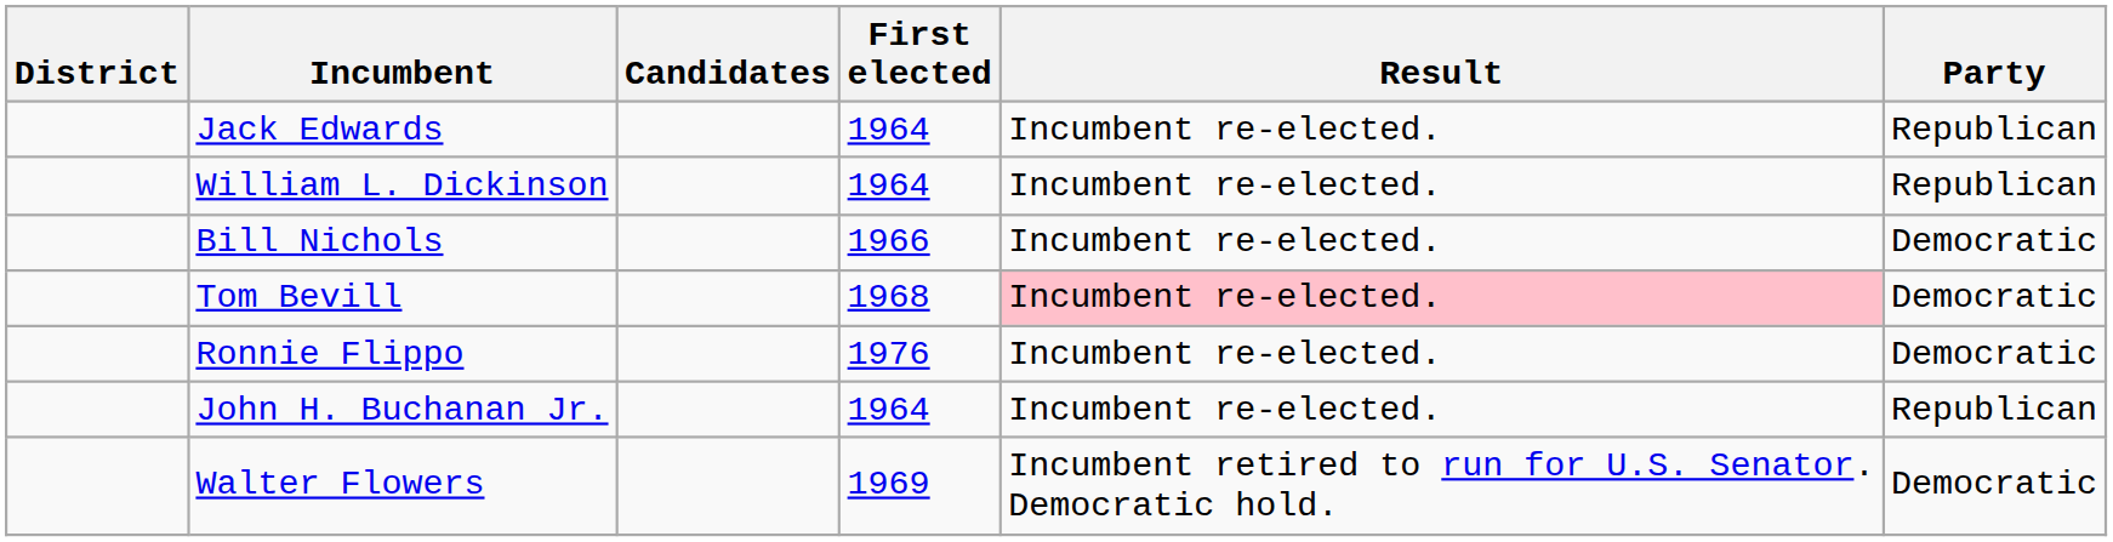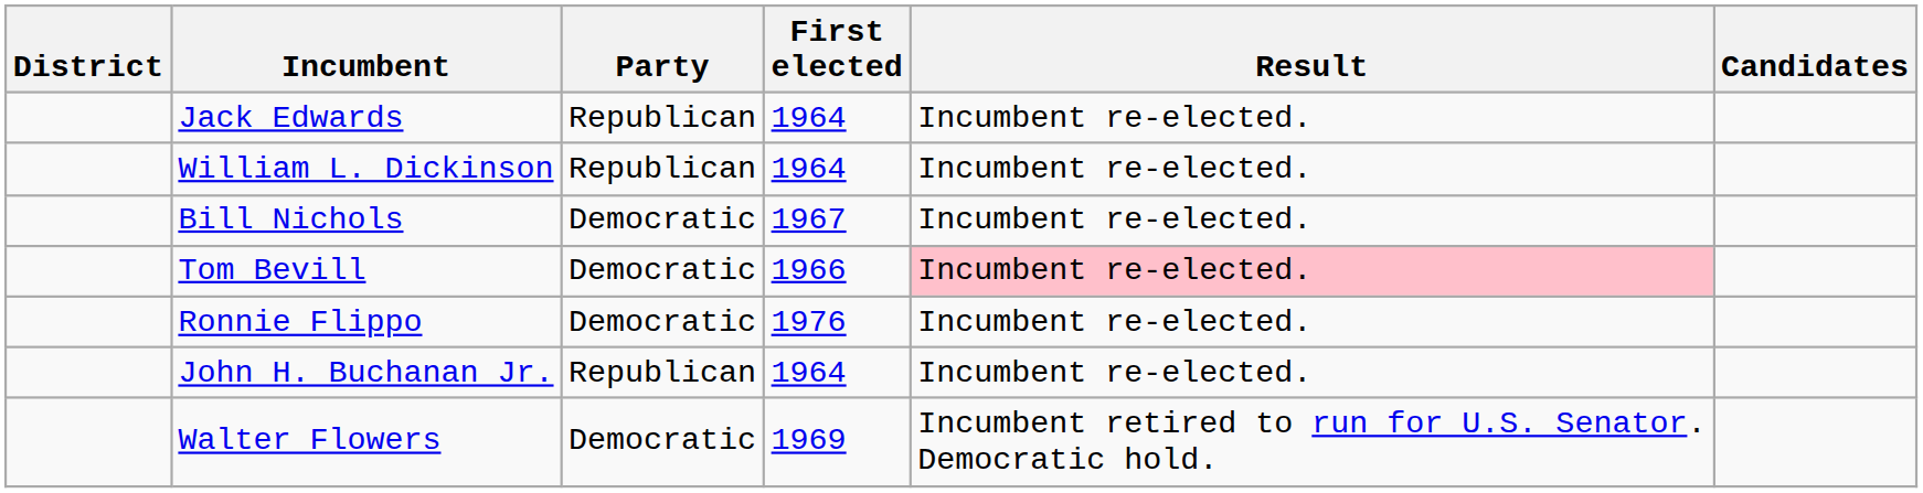 <table class=wikitable>
 <tr valign=bottom>
 <th>District</th>
 <th>Incumbent</th>
-<th>Candidates</th>
+<th>Party</th>
 <th>First<br>elected</th>
 <th>Result</th>
-<th>Party</th>
+<th>Candidates</th>
 </tr>
 <tr>
 <td></td>
 <td><a href='#'>Jack Edwards</a></td>
-<td nowrap></td>
+<td>Republican</td>
 <td><a href='#'>1964</a></td>
 <td>Incumbent re-elected.</td>
-<td>Republican</td>
+<td nowrap></td>
 </tr>
 <tr>
 <td></td>
 <td><a href='#'>William L. Dickinson</a></td>
-<td nowrap></td>
+<td>Republican</td>
 <td><a href='#'>1964</a></td>
 <td>Incumbent re-elected.</td>
-<td>Republican</td>
+<td nowrap></td>
 </tr>
 <tr>
 <td></td>
 <td><a href='#'>Bill Nichols</a></td>
+<td>Democratic</td>
+<td><a href='#'>1967</a></td>
+<td>Incumbent re-elected.</td>
 <td nowrap></td>
-<td><a href='#'>1966</a></td>
-<td>Incumbent re-elected.</td>
-<td>Democratic</td>
 </tr>
 <tr>
 <td></td>
 <td><a href='#'>Tom Bevill</a></td>
+<td>Democratic</td>
+<td><a href='#'>1966</a></td>
+<td style="background: pink;">Incumbent re-elected.</td>
 <td nowrap></td>
-<td><a href='#'>1968</a></td>
-<td style="background: pink;">Incumbent re-elected.</td>
-<td>Democratic</td>
 </tr>
 <tr>
 <td></td>
 <td><a href='#'>Ronnie Flippo</a></td>
-<td nowrap></td>
+<td>Democratic</td>
 <td><a href='#'>1976</a></td>
 <td>Incumbent re-elected.</td>
-<td>Democratic</td>
+<td nowrap></td>
 </tr>
 <tr>
 <td></td>
 <td><a href='#'>John H. Buchanan Jr.</a></td>
-<td nowrap></td>
+<td>Republican</td>
 <td><a href='#'>1964</a></td>
 <td>Incumbent re-elected.</td>
-<td>Republican</td>
+<td nowrap></td>
 </tr>
 <tr>
 <td></td>
 <td><a href='#'>Walter Flowers</a></td>
-<td nowrap></td>
+<td>Democratic</td>
 <td><a href='#'>1969</a></td>
 <td>Incumbent retired to <a href='#'>run for U.S. Senator</a>.<br>Democratic hold.</td>
-<td>Democratic</td>
+<td nowrap></td>
 </tr>
 </table>
